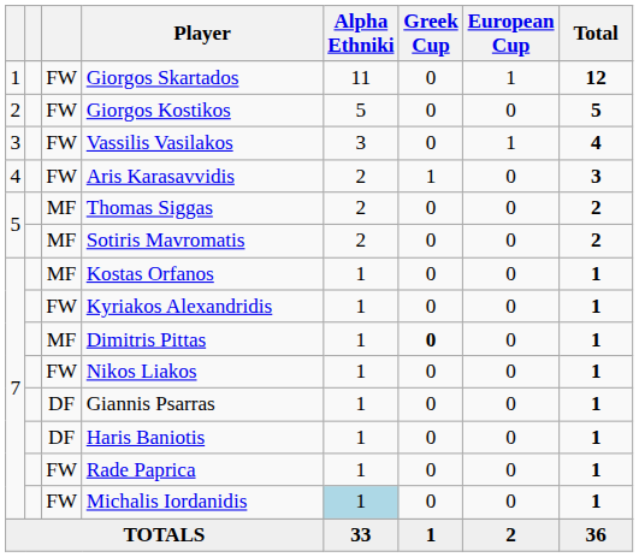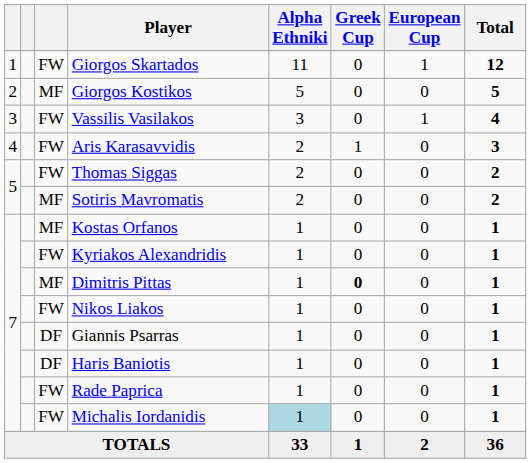 <table class="wikitable sortable" style="text-align:center">
 <tr>
 <th width=5></th>
 <th width=5></th>
 <th width=5></th>
 <th width=180>Player</th>
 <th width=30><a href='#'>Alpha Ethniki</a></th>
 <th width=30><a href='#'>Greek Cup</a></th>
 <th width=30><a href='#'>European Cup</a></th>
 <th width=50>Total</th>
 </tr>
 <tr>
 </tr>
 <tr>
 <td>1</td>
 <td></td>
 <td>FW</td>
 <td align=left> <a href='#'>Giorgos Skartados</a></td>
 <td>11</td>
 <td>0</td>
 <td>1</td>
 <td><strong>12</strong></td>
 </tr>
 <tr>
 <td>2</td>
 <td></td>
-<td>FW</td>
+<td>MF</td>
 <td align=left> <a href='#'>Giorgos Kostikos</a></td>
 <td>5</td>
 <td>0</td>
 <td>0</td>
 <td><strong>5</strong></td>
 </tr>
 <tr>
 <td>3</td>
 <td></td>
 <td>FW</td>
 <td align=left> <a href='#'>Vassilis Vasilakos</a></td>
 <td>3</td>
 <td>0</td>
 <td>1</td>
 <td><strong>4</strong></td>
 </tr>
 <tr>
 <td>4</td>
 <td></td>
 <td>FW</td>
 <td align=left> <a href='#'>Aris Karasavvidis</a></td>
 <td>2</td>
 <td>1</td>
 <td>0</td>
 <td><strong>3</strong></td>
 </tr>
 <tr>
 <td rowspan=2>5</td>
 <td></td>
-<td>MF</td>
+<td>FW</td>
 <td align=left> <a href='#'>Thomas Siggas</a></td>
 <td>2</td>
 <td>0</td>
 <td>0</td>
 <td><strong>2</strong></td>
 </tr>
 <tr>
 <td></td>
 <td>MF</td>
 <td align=left> <a href='#'>Sotiris Mavromatis</a></td>
 <td>2</td>
 <td>0</td>
 <td>0</td>
 <td><strong>2</strong></td>
 </tr>
 <tr>
 <td rowspan=8>7</td>
 <td></td>
 <td>MF</td>
 <td align=left> <a href='#'>Kostas Orfanos</a></td>
 <td>1</td>
 <td>0</td>
 <td>0</td>
 <td><strong>1</strong></td>
 </tr>
 <tr>
 <td></td>
 <td>FW</td>
 <td align=left> <a href='#'>Kyriakos Alexandridis</a></td>
 <td>1</td>
 <td>0</td>
 <td>0</td>
 <td><strong>1</strong></td>
 </tr>
 <tr>
 <td></td>
 <td>MF</td>
 <td align=left> <a href='#'>Dimitris Pittas</a></td>
 <td>1</td>
 <td><strong>0</strong></td>
 <td>0</td>
 <td><strong>1</strong></td>
 </tr>
 <tr>
 <td></td>
 <td>FW</td>
 <td align=left> <a href='#'>Nikos Liakos</a></td>
 <td>1</td>
 <td>0</td>
 <td>0</td>
 <td><strong>1</strong></td>
 </tr>
 <tr>
 <td></td>
 <td>DF</td>
 <td align=left> Giannis Psarras</td>
 <td>1</td>
 <td>0</td>
 <td>0</td>
 <td><strong>1</strong></td>
 </tr>
 <tr>
 <td></td>
 <td>DF</td>
 <td align=left> <a href='#'>Haris Baniotis</a></td>
 <td>1</td>
 <td>0</td>
 <td>0</td>
 <td><strong>1</strong></td>
 </tr>
 <tr>
 <td></td>
 <td>FW</td>
 <td align=left> <a href='#'>Rade Paprica</a></td>
 <td>1</td>
 <td>0</td>
 <td>0</td>
 <td><strong>1</strong></td>
 </tr>
 <tr>
 <td></td>
 <td>FW</td>
 <td align=left> <a href='#'>Michalis Iordanidis</a></td>
 <td style="background: lightblue;">1</td>
 <td>0</td>
 <td>0</td>
 <td><strong>1</strong></td>
 </tr>
 <tr>
 </tr>
 <tr bgcolor="#EFEFEF">
 <td colspan=4><strong>TOTALS</strong></td>
 <td><strong>33</strong></td>
 <td><strong>1</strong></td>
 <td><strong>2</strong></td>
 <td><strong>36</strong></td>
 </tr>
 </table>
